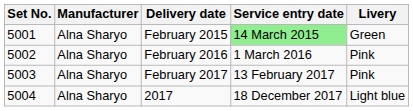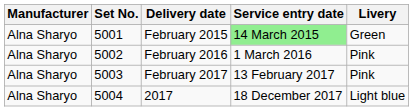 <table class="wikitable">
 <tr>
+<th>Manufacturer</th>
 <th>Set No.</th>
-<th>Manufacturer</th>
 <th>Delivery date</th>
 <th>Service entry date</th>
 <th>Livery</th>
 </tr>
 <tr>
+<td>Alna Sharyo</td>
 <td>5001</td>
-<td>Alna Sharyo</td>
 <td>February 2015</td>
 <td style="background: lightgreen;">14 March 2015</td>
 <td> Green</td>
 </tr>
 <tr>
+<td>Alna Sharyo</td>
 <td>5002</td>
-<td>Alna Sharyo</td>
 <td>February 2016</td>
 <td>1 March 2016</td>
 <td> Pink</td>
 </tr>
 <tr>
+<td>Alna Sharyo</td>
 <td>5003</td>
-<td>Alna Sharyo</td>
 <td>February 2017</td>
 <td>13 February 2017</td>
 <td> Pink</td>
 </tr>
 <tr>
+<td>Alna Sharyo</td>
 <td>5004</td>
-<td>Alna Sharyo</td>
 <td>2017</td>
 <td>18 December 2017</td>
 <td> Light blue</td>
 </tr>
 </table>
